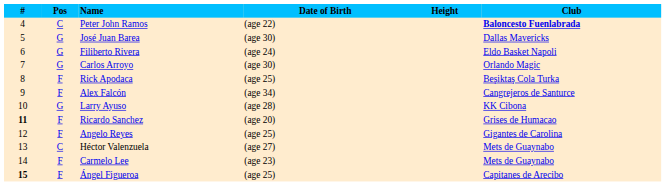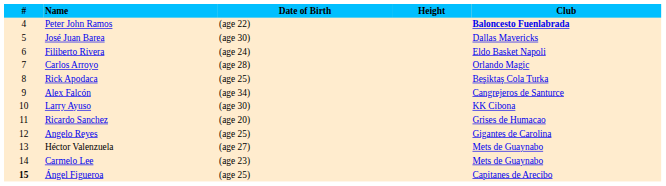 <table border=0 cellpadding=2 cellspacing=0  |- bgcolor=#FFECCE style="text-align:center; font-size:90%;" width=80%>
 <tr bgcolor=#00BFFF>
 <th width=5%>#</th>
-<th width=5%>Pos</th>
 <th width=22% align=left>Name</th>
 <th width=22%>Date of Birth</th>
 <th width=10%>Height</th>
 <th width=24%>Club</th>
 </tr>
 <tr>
 <td>4</td>
-<td><a href='#'>C</a></td>
 <td align=left><a href='#'>Peter John Ramos</a></td>
 <td align=left> (age 22)</td>
 <td></td>
 <td align=left><strong> <a href='#'>Baloncesto Fuenlabrada</a></strong></td>
 </tr>
 <tr>
 <td>5</td>
-<td><a href='#'>G</a></td>
 <td align=left><a href='#'>José Juan Barea</a></td>
 <td align=left> (age 30)</td>
 <td></td>
 <td align=left> <a href='#'>Dallas Mavericks</a></td>
 </tr>
 <tr>
 <td>6</td>
-<td><a href='#'>G</a></td>
 <td align=left><a href='#'>Filiberto Rivera</a></td>
 <td align=left> (age 24)</td>
 <td></td>
 <td align=left> <a href='#'>Eldo Basket Napoli</a></td>
 </tr>
 <tr>
 <td>7</td>
-<td><a href='#'>G</a></td>
 <td align=left><a href='#'>Carlos Arroyo</a></td>
-<td align=left> (age 30)</td>
+<td align=left> (age 28)</td>
 <td></td>
 <td align=left> <a href='#'>Orlando Magic</a></td>
 </tr>
 <tr>
 <td>8</td>
-<td><a href='#'>F</a></td>
 <td align=left><a href='#'>Rick Apodaca</a></td>
 <td align=left> (age 25)</td>
 <td></td>
 <td align=left> <a href='#'>Beşiktaş Cola Turka</a></td>
 </tr>
 <tr>
 <td>9</td>
-<td><a href='#'>F</a></td>
 <td align=left><a href='#'>Alex Falcón</a></td>
 <td align=left> (age 34)</td>
 <td></td>
 <td align=left> <a href='#'>Cangrejeros de Santurce</a></td>
 </tr>
 <tr>
 <td>10</td>
-<td><a href='#'>G</a></td>
 <td align=left><a href='#'>Larry Ayuso</a></td>
-<td align=left> (age 28)</td>
+<td align=left> (age 30)</td>
 <td></td>
 <td align=left> <a href='#'>KK Cibona</a></td>
 </tr>
 <tr>
-<td><strong>11</strong></td>
-<td><a href='#'>F</a></td>
+<td>11</td>
 <td align=left><a href='#'>Ricardo Sanchez</a></td>
 <td align=left> (age 20)</td>
 <td></td>
 <td align=left> <a href='#'>Grises de Humacao</a></td>
 </tr>
 <tr>
 <td>12</td>
-<td><a href='#'>F</a></td>
 <td align=left><a href='#'>Angelo Reyes</a></td>
 <td align=left> (age 25)</td>
 <td></td>
 <td align=left> <a href='#'>Gigantes de Carolina</a></td>
 </tr>
 <tr>
 <td>13</td>
-<td><a href='#'>C</a></td>
 <td align=left>Héctor Valenzuela</td>
 <td align=left> (age 27)</td>
 <td></td>
 <td align=left> <a href='#'>Mets de Guaynabo</a></td>
 </tr>
 <tr>
 <td>14</td>
-<td><a href='#'>F</a></td>
 <td align=left><a href='#'>Carmelo Lee</a></td>
 <td align=left> (age 23)</td>
 <td></td>
 <td align=left> <a href='#'>Mets de Guaynabo</a></td>
 </tr>
 <tr>
 <td><strong>15</strong></td>
-<td><a href='#'>F</a></td>
 <td align=left><a href='#'>Ángel Figueroa</a></td>
 <td align=left> (age 25)</td>
 <td></td>
 <td align=left> <a href='#'>Capitanes de Arecibo</a></td>
 </tr>
 </table>
